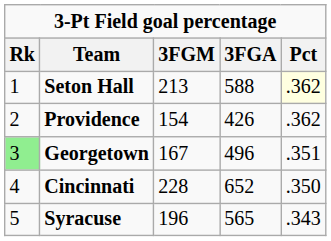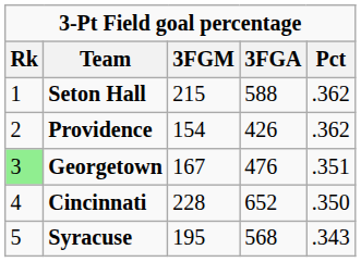 <table class="wikitable" style="white-space:nowrap; font-size:90%;">
 <tr>
 <td colspan=5 style="text-align:center;"><strong>3-Pt Field goal percentage</strong></td>
 </tr>
 <tr>
 <th>Rk</th>
 <th>Team</th>
 <th>3FGM</th>
 <th>3FGA</th>
 <th>Pct</th>
 </tr>
 <tr>
 <td>1</td>
 <td><strong>Seton Hall</strong></td>
-<td>213</td>
+<td>215</td>
 <td>588</td>
-<td style="background: lightyellow;">.362</td>
+<td>.362</td>
 </tr>
 <tr>
 <td>2</td>
 <td><strong>Providence</strong></td>
 <td>154</td>
 <td>426</td>
 <td>.362</td>
 </tr>
 <tr>
 <td style="background: lightgreen;">3</td>
 <td><strong>Georgetown</strong></td>
 <td>167</td>
-<td>496</td>
+<td>476</td>
 <td>.351</td>
 </tr>
 <tr>
 <td>4</td>
 <td><strong>Cincinnati</strong></td>
 <td>228</td>
 <td>652</td>
 <td>.350</td>
 </tr>
 <tr>
 <td>5</td>
 <td><strong>Syracuse</strong></td>
-<td>196</td>
-<td>565</td>
+<td>195</td>
+<td>568</td>
 <td>.343</td>
 </tr>
 </table>
